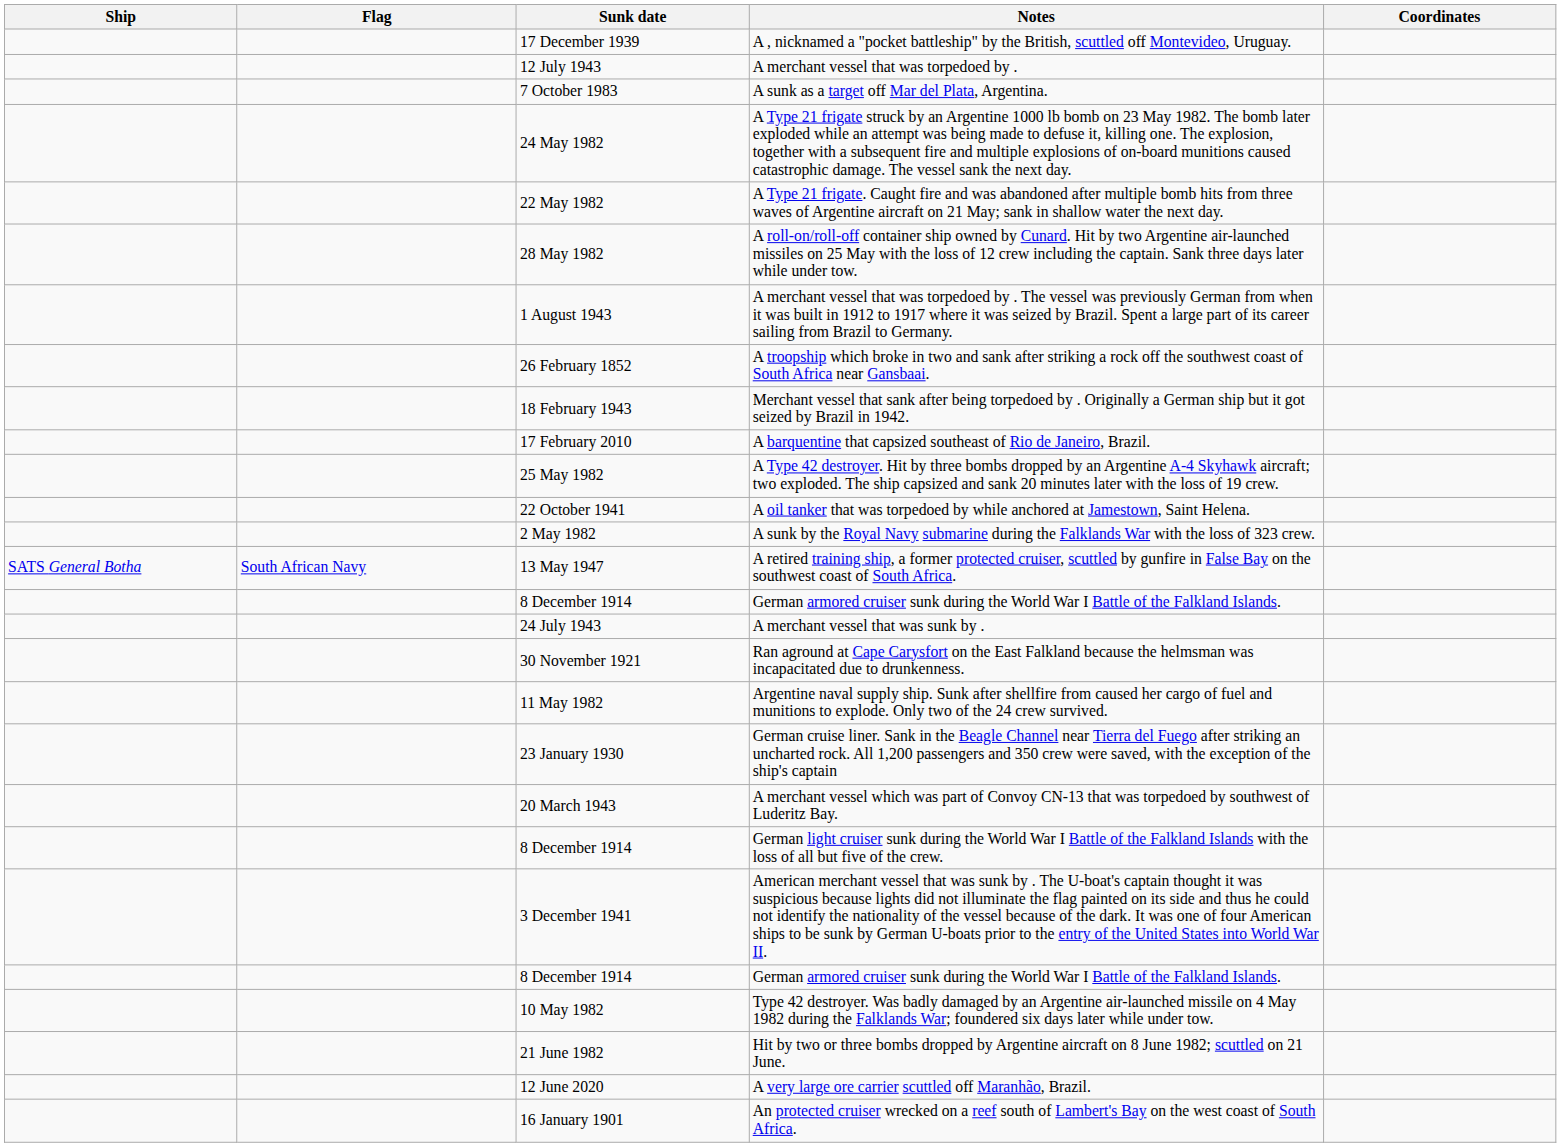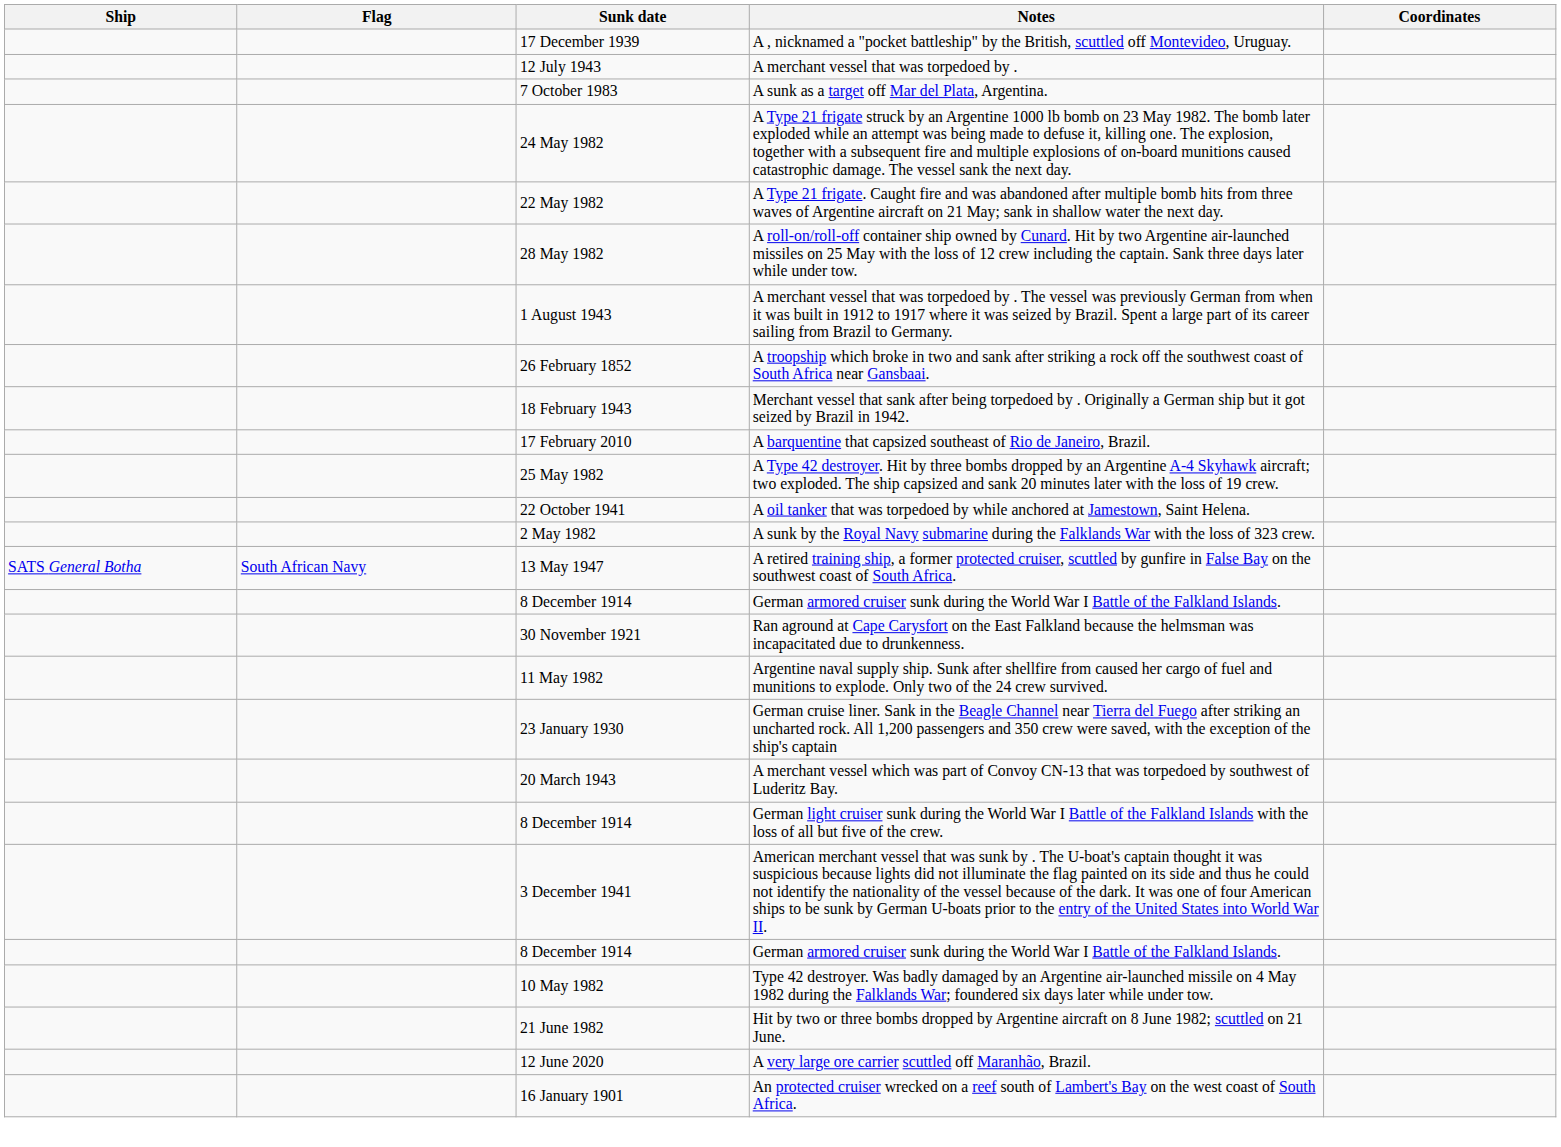 <table class="wikitable sortable" style="width:100%" |>
 <tr>
 <th style="width:15%">Ship</th>
 <th style="width:18%">Flag</th>
 <th style="width:15%">Sunk date</th>
 <th style="width:37%">Notes</th>
 <th style="width:15%">Coordinates</th>
 </tr>
 <tr>
 <td></td>
 <td></td>
 <td>17 December 1939</td>
 <td>A , nicknamed a "pocket battleship" by the British, <a href='#'>scuttled</a> off <a href='#'>Montevideo</a>, Uruguay.</td>
 <td></td>
 </tr>
 <tr>
 <td></td>
 <td></td>
 <td>12 July 1943</td>
 <td>A merchant vessel that was torpedoed by .</td>
 <td></td>
 </tr>
 <tr>
 <td></td>
 <td></td>
 <td>7 October 1983</td>
 <td>A  sunk as a <a href='#'>target</a> off <a href='#'>Mar del Plata</a>, Argentina.</td>
 <td></td>
 </tr>
 <tr>
 <td></td>
 <td></td>
 <td>24 May 1982</td>
 <td>A <a href='#'>Type 21 frigate</a> struck by an Argentine 1000 lb bomb on 23 May 1982. The bomb later exploded while an attempt was being made to defuse it, killing one. The explosion, together with a subsequent fire and multiple explosions of on-board munitions caused catastrophic damage. The vessel sank the next day.</td>
 <td></td>
 </tr>
 <tr>
 <td></td>
 <td></td>
 <td>22 May 1982</td>
 <td>A <a href='#'>Type 21 frigate</a>. Caught fire and was abandoned after multiple bomb hits from three waves of Argentine aircraft on 21 May; sank in shallow water the next day.</td>
 <td></td>
 </tr>
 <tr>
 <td></td>
 <td></td>
 <td>28 May 1982</td>
 <td>A <a href='#'>roll-on/roll-off</a> container ship owned by <a href='#'>Cunard</a>. Hit by two Argentine air-launched missiles on 25 May with the loss of 12 crew including the captain. Sank three days later while under tow.</td>
 <td></td>
 </tr>
 <tr>
 <td></td>
 <td></td>
 <td>1 August 1943</td>
 <td>A merchant vessel that was torpedoed by . The vessel was previously German from when it was built in 1912 to 1917 where it was seized by Brazil. Spent a large part of its career sailing from Brazil to Germany.</td>
 <td></td>
 </tr>
 <tr>
 <td></td>
 <td></td>
 <td>26 February 1852</td>
 <td>A <a href='#'>troopship</a> which broke in two and sank after striking a rock off the southwest coast of <a href='#'>South Africa</a> near <a href='#'>Gansbaai</a>.</td>
 <td></td>
 </tr>
 <tr>
 <td></td>
 <td></td>
 <td>18 February 1943</td>
 <td>Merchant vessel that sank after being torpedoed by . Originally a German ship but it got seized by Brazil in 1942.</td>
 <td></td>
 </tr>
 <tr>
 <td></td>
 <td></td>
 <td>17 February 2010</td>
 <td>A <a href='#'>barquentine</a> that capsized  southeast of <a href='#'>Rio de Janeiro</a>, Brazil.</td>
 <td></td>
 </tr>
 <tr>
 <td></td>
 <td></td>
 <td>25 May 1982</td>
 <td>A <a href='#'>Type 42 destroyer</a>. Hit by three bombs dropped by an Argentine <a href='#'>A-4 Skyhawk</a> aircraft; two exploded. The ship capsized and sank 20 minutes later with the loss of 19 crew.</td>
 <td></td>
 </tr>
 <tr>
 <td></td>
 <td></td>
 <td>22 October 1941</td>
 <td>A  <a href='#'>oil tanker</a> that was torpedoed by  while anchored at <a href='#'>Jamestown</a>, Saint Helena.</td>
 </tr>
 <tr>
 <td></td>
 <td></td>
 <td>2 May 1982</td>
 <td>A  sunk by the <a href='#'>Royal Navy</a> <a href='#'>submarine</a>  during the <a href='#'>Falklands War</a> with the loss of 323 crew.</td>
 <td></td>
 </tr>
 <tr>
 <td><a href='#'>SATS <em>General Botha</em></a></td>
 <td> <a href='#'>South African Navy</a></td>
 <td>13 May 1947</td>
 <td>A retired <a href='#'>training ship</a>, a former  <a href='#'>protected cruiser</a>, <a href='#'>scuttled</a> by gunfire in <a href='#'>False Bay</a> on the southwest coast of <a href='#'>South Africa</a>.</td>
 <td></td>
 </tr>
 <tr>
 <td></td>
 <td></td>
 <td>8 December 1914</td>
 <td>German  <a href='#'>armored cruiser</a> sunk during the World War I <a href='#'>Battle of the Falkland Islands</a>.</td>
 <td></td>
 </tr>
 <tr>
 <td></td>
 <td></td>
-<td>24 July 1943</td>
-<td>A merchant vessel that was sunk by .</td>
-<td></td>
-</tr>
-<tr>
-<td></td>
-<td></td>
 <td>30 November 1921</td>
 <td>Ran aground at <a href='#'>Cape Carysfort</a> on the East Falkland because the helmsman was incapacitated due to drunkenness.</td>
 <td></td>
 </tr>
 <tr>
 <td></td>
 <td></td>
 <td>11 May 1982</td>
 <td>Argentine naval supply ship. Sunk after shellfire from  caused her cargo of fuel and munitions to explode. Only two of the 24 crew survived.</td>
 <td></td>
 </tr>
 <tr>
 <td></td>
 <td></td>
 <td>23 January 1930</td>
 <td>German cruise liner. Sank in the <a href='#'>Beagle Channel</a> near <a href='#'>Tierra del Fuego</a> after striking an uncharted rock. All 1,200 passengers and 350 crew were saved, with the exception of the ship's captain</td>
 </tr>
 <tr>
 <td></td>
 <td></td>
 <td>20 March 1943</td>
 <td>A merchant vessel which was part of Convoy CN-13 that was torpedoed by   southwest of Luderitz Bay.</td>
 <td></td>
 </tr>
 <tr>
 <td></td>
 <td></td>
 <td>8 December 1914</td>
 <td>German  <a href='#'>light cruiser</a> sunk during the World War I <a href='#'>Battle of the Falkland Islands</a> with the loss of all but five of the crew.</td>
 <td></td>
 </tr>
 <tr>
 <td></td>
 <td></td>
 <td>3 December 1941</td>
 <td>American merchant vessel that was sunk by . The U-boat's captain thought it was suspicious because lights did not illuminate the flag painted on its side and thus he could not identify the nationality of the vessel because of the dark. It was one of four American ships to be sunk by German U-boats prior to the <a href='#'>entry of the United States into World War II</a>.</td>
 <td></td>
 </tr>
 <tr>
 <td></td>
 <td></td>
 <td>8 December 1914</td>
 <td>German  <a href='#'>armored cruiser</a> sunk during the World War I <a href='#'>Battle of the Falkland Islands</a>.</td>
 <td></td>
 </tr>
 <tr>
 <td></td>
 <td></td>
 <td>10 May 1982</td>
 <td>Type 42 destroyer. Was badly damaged by an Argentine air-launched missile on 4 May 1982 during the <a href='#'>Falklands War</a>; foundered six days later while under tow.</td>
 <td></td>
 </tr>
 <tr>
 <td></td>
 <td></td>
 <td>21 June 1982</td>
 <td>Hit by two or three  bombs dropped by Argentine aircraft on 8 June 1982; <a href='#'>scuttled</a> on 21 June.</td>
 <td></td>
 </tr>
 <tr>
 <td></td>
 <td></td>
 <td>12 June 2020</td>
 <td>A <a href='#'>very large ore carrier</a> <a href='#'>scuttled</a>  off <a href='#'>Maranhão</a>, Brazil.</td>
 <td></td>
 </tr>
 <tr>
 <td></td>
 <td></td>
 <td>16 January 1901</td>
 <td>An  <a href='#'>protected cruiser</a> wrecked on a <a href='#'>reef</a> south of <a href='#'>Lambert's Bay</a> on the west coast of <a href='#'>South Africa</a>.</td>
 <td></td>
 </tr>
 </table>
